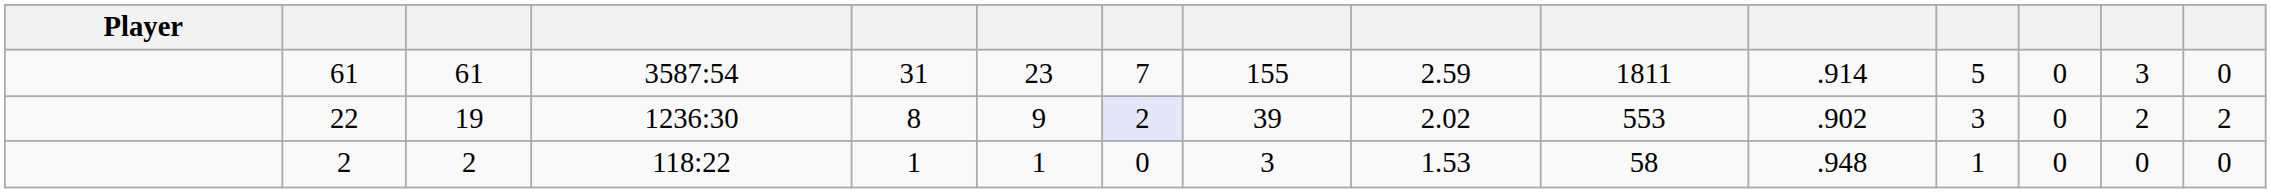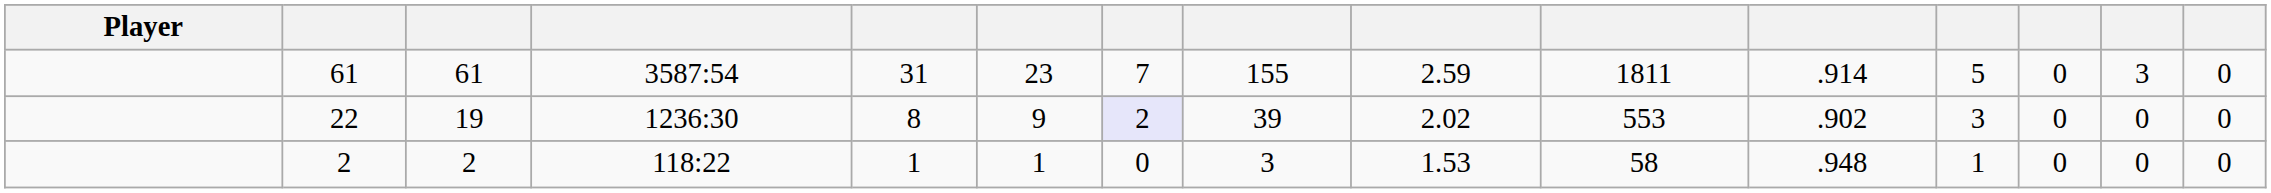 <table class="wikitable sortable" style="width:100%;">
 <tr style="text-align:center; background:#ddd;">
 <th>Player</th>
 <th></th>
 <th></th>
 <th></th>
 <th></th>
 <th></th>
 <th></th>
 <th></th>
 <th></th>
 <th></th>
 <th></th>
 <th></th>
 <th></th>
 <th></th>
 <th></th>
 </tr>
 <tr align=center>
 <td></td>
 <td>61</td>
 <td>61</td>
 <td>3587:54</td>
 <td>31</td>
 <td>23</td>
 <td>7</td>
 <td>155</td>
 <td>2.59</td>
 <td>1811</td>
 <td>.914</td>
 <td>5</td>
 <td>0</td>
 <td>3</td>
 <td>0</td>
 </tr>
 <tr align=center>
 <td></td>
 <td>22</td>
 <td>19</td>
 <td>1236:30</td>
 <td>8</td>
 <td>9</td>
 <td style="background: lavender;">2</td>
 <td>39</td>
 <td>2.02</td>
 <td>553</td>
 <td>.902</td>
 <td>3</td>
 <td>0</td>
-<td>2</td>
-<td>2</td>
+<td>0</td>
+<td>0</td>
 </tr>
 <tr align=center>
 <td></td>
 <td>2</td>
 <td>2</td>
 <td>118:22</td>
 <td>1</td>
 <td>1</td>
 <td>0</td>
 <td>3</td>
 <td>1.53</td>
 <td>58</td>
 <td>.948</td>
 <td>1</td>
 <td>0</td>
 <td>0</td>
 <td>0</td>
 </tr>
 </table>
